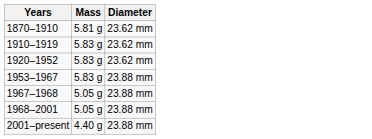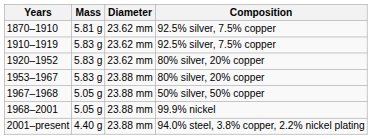 <table class="wikitable">
 <tr>
 <th>Years</th>
 <th>Mass</th>
 <th>Diameter</th>
+<th>Composition</th>
 </tr>
 <tr>
 <td>1870–1910</td>
 <td>5.81 g</td>
 <td>23.62 mm</td>
+<td>92.5% silver, 7.5% copper</td>
 </tr>
 <tr>
 <td>1910–1919</td>
 <td>5.83 g</td>
 <td>23.62 mm</td>
+<td>92.5% silver, 7.5% copper</td>
 </tr>
 <tr>
 <td>1920–1952</td>
 <td>5.83 g</td>
 <td>23.62 mm</td>
+<td>80% silver, 20% copper</td>
 </tr>
 <tr>
 <td>1953–1967</td>
 <td>5.83 g</td>
 <td>23.88 mm</td>
+<td>80% silver, 20% copper</td>
 </tr>
 <tr>
 <td>1967–1968</td>
 <td>5.05 g</td>
 <td>23.88 mm</td>
+<td>50% silver, 50% copper</td>
 </tr>
 <tr>
 <td>1968–2001</td>
 <td>5.05 g</td>
 <td>23.88 mm</td>
+<td>99.9% nickel</td>
 </tr>
 <tr>
 <td>2001–present</td>
 <td>4.40 g</td>
 <td>23.88 mm</td>
+<td>94.0% steel, 3.8% copper, 2.2% nickel plating</td>
 </tr>
 </table>
